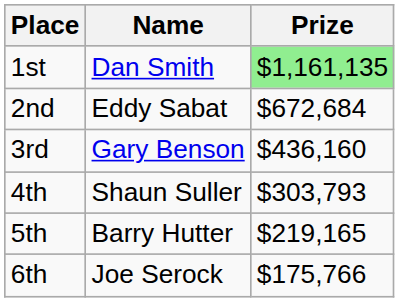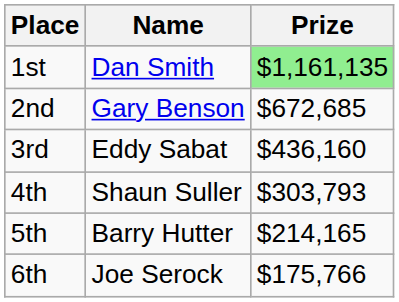 <table class="wikitable">
 <tr>
 <th>Place</th>
 <th>Name</th>
 <th>Prize</th>
 </tr>
 <tr>
 <td>1st</td>
 <td> <a href='#'>Dan Smith</a></td>
 <td style="background: lightgreen;">$1,161,135</td>
 </tr>
 <tr>
 <td>2nd</td>
-<td> Eddy Sabat</td>
-<td>$672,684</td>
+<td> <a href='#'>Gary Benson</a></td>
+<td>$672,685</td>
 </tr>
 <tr>
 <td>3rd</td>
-<td> <a href='#'>Gary Benson</a></td>
+<td> Eddy Sabat</td>
 <td>$436,160</td>
 </tr>
 <tr>
 <td>4th</td>
 <td> Shaun Suller</td>
 <td>$303,793</td>
 </tr>
 <tr>
 <td>5th</td>
 <td> Barry Hutter</td>
-<td>$219,165</td>
+<td>$214,165</td>
 </tr>
 <tr>
 <td>6th</td>
 <td> Joe Serock</td>
 <td>$175,766</td>
 </tr>
 </table>
